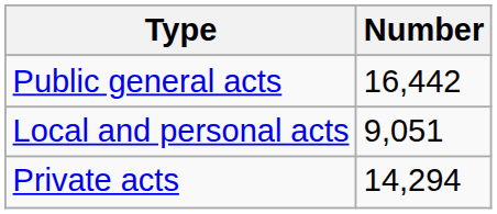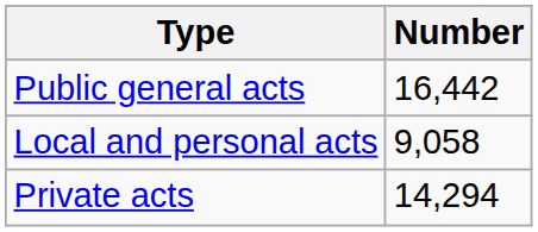 <table class="wikitable">
 <tr>
 <th>Type</th>
 <th>Number</th>
 </tr>
 <tr>
 <td><a href='#'>Public general acts</a></td>
 <td>16,442</td>
 </tr>
 <tr>
 <td><a href='#'>Local and personal acts</a></td>
-<td>9,051</td>
+<td>9,058</td>
 </tr>
 <tr>
 <td><a href='#'>Private acts</a></td>
 <td>14,294</td>
 </tr>
 </table>
